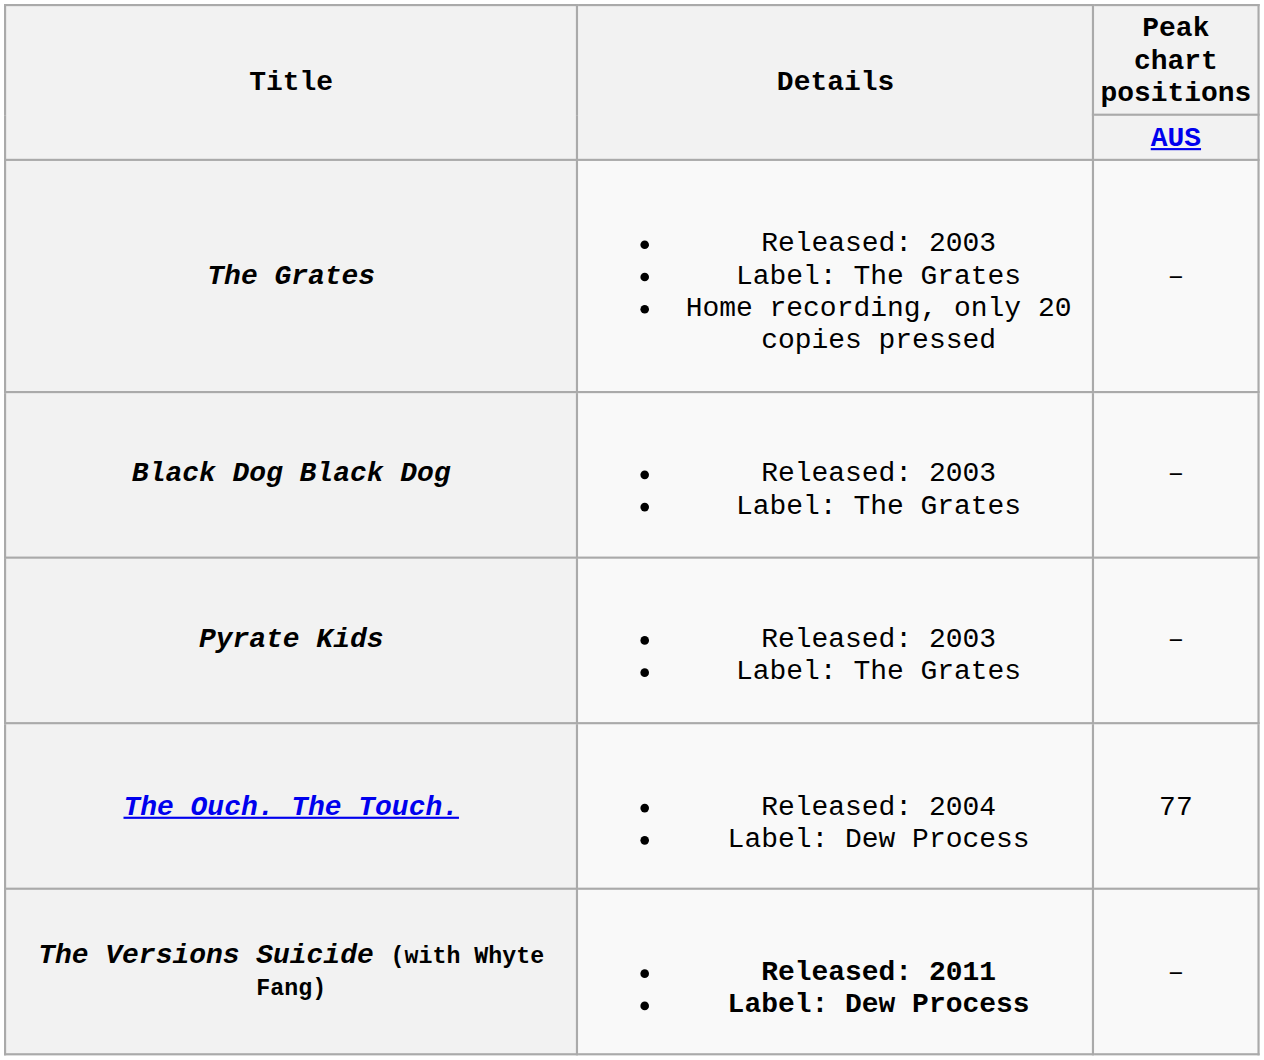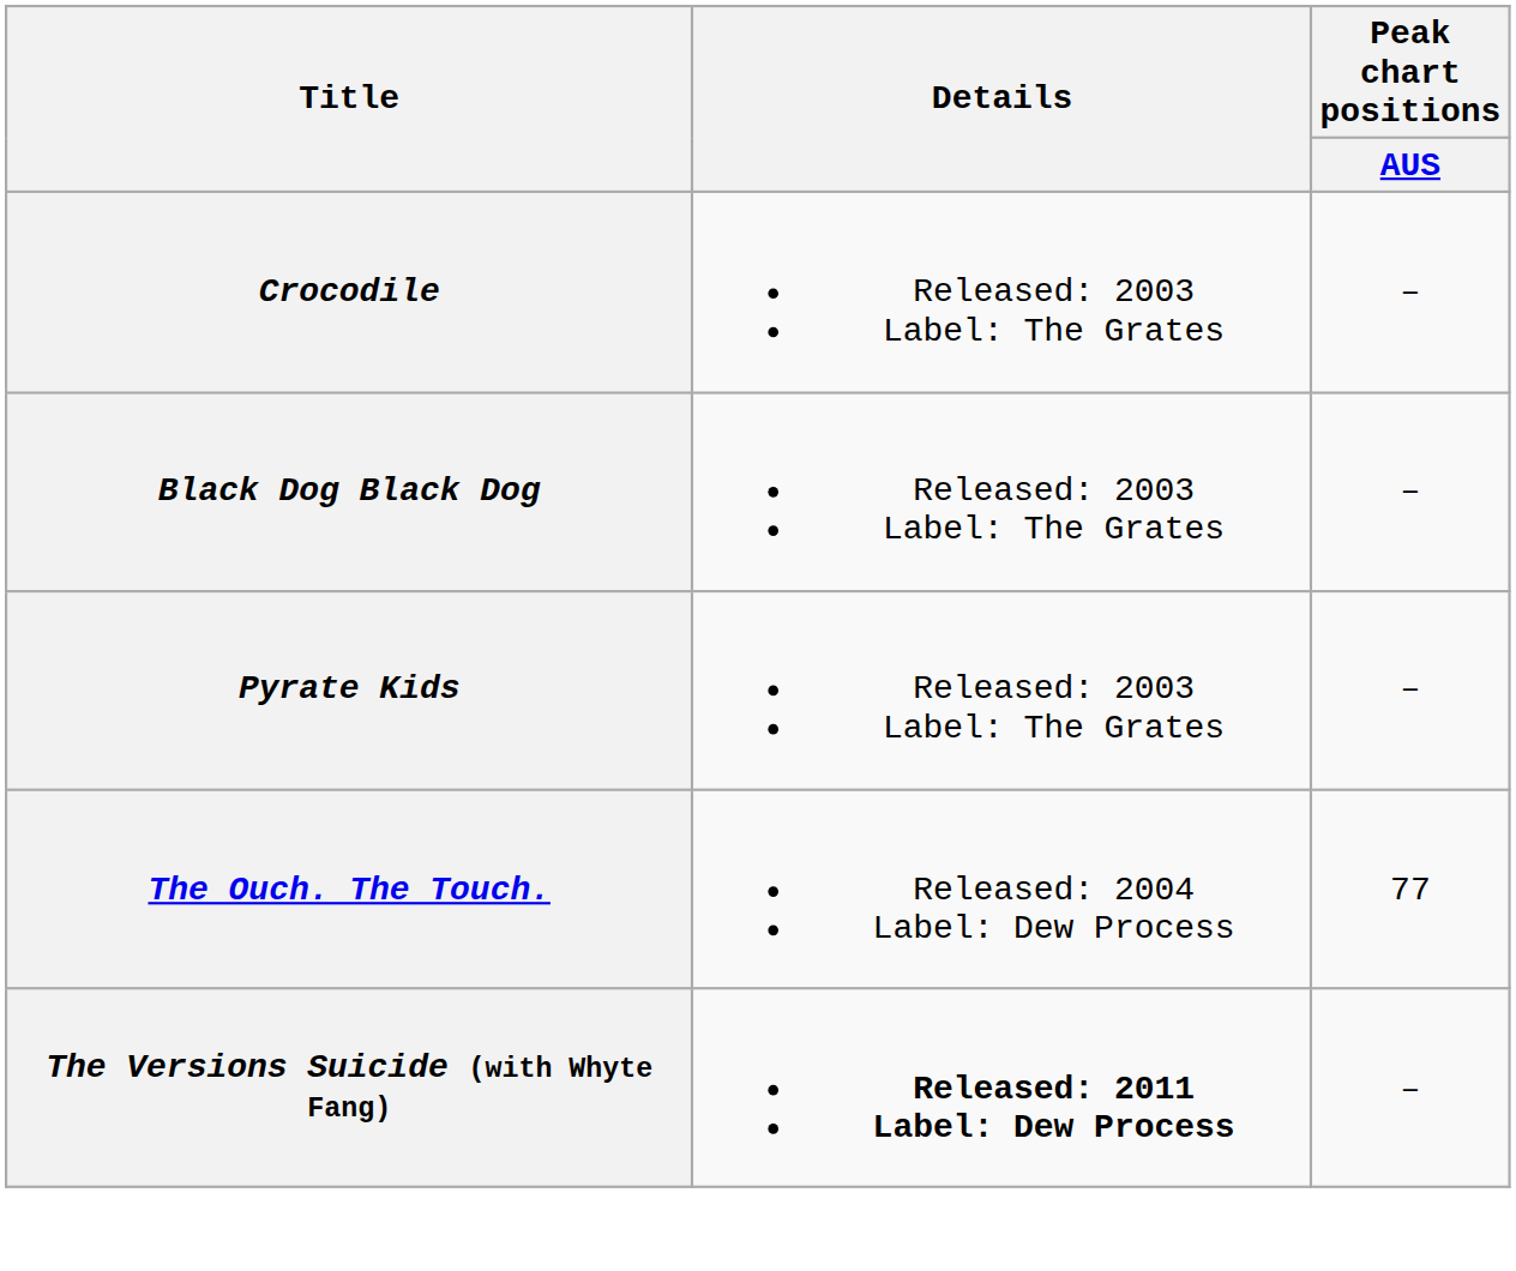 <table class="wikitable plainrowheaders" style="text-align:center;">
 <tr>
 <th rowspan="2" style="width:20em;">Title</th>
 <th rowspan="2" style="width:18em;">Details</th>
 <th colspan="1">Peak chart positions</th>
 </tr>
 <tr>
 <th style="width:40px;"><a href='#'>AUS</a><br></th>
 </tr>
 <tr>
-<th scope="row"><em>The Grates</em></th>
-<td><br><ul><li>Released: 2003</li><li>Label: The Grates</li><li>Home recording, only 20 copies pressed</li></ul></td>
+<th scope="row"><em>Crocodile</em></th>
+<td><br><ul><li>Released: 2003</li><li>Label: The Grates</li></ul></td>
 <td>–</td>
 </tr>
 <tr>
 <th scope="row"><em>Black Dog Black Dog</em></th>
 <td><br><ul><li>Released: 2003</li><li>Label: The Grates</li></ul></td>
 <td>–</td>
 </tr>
 <tr>
 <th scope="row"><em>Pyrate Kids</em></th>
 <td><br><ul><li>Released: 2003</li><li>Label: The Grates</li></ul></td>
 <td>–</td>
 </tr>
 <tr>
 <th scope="row"><em><a href='#'>The Ouch. The Touch.</a></em></th>
 <td><br><ul><li>Released: 2004</li><li>Label: Dew Process </li></ul></td>
 <td>77</td>
 </tr>
 <tr>
 <th scope="row"><em>The Versions Suicide</em> <small>(with Whyte Fang)</small></th>
 <td><strong><br><ul><li>Released: 2011</li><li>Label: Dew Process</li></ul></strong></td>
 <td>–</td>
 </tr>
 </table>
